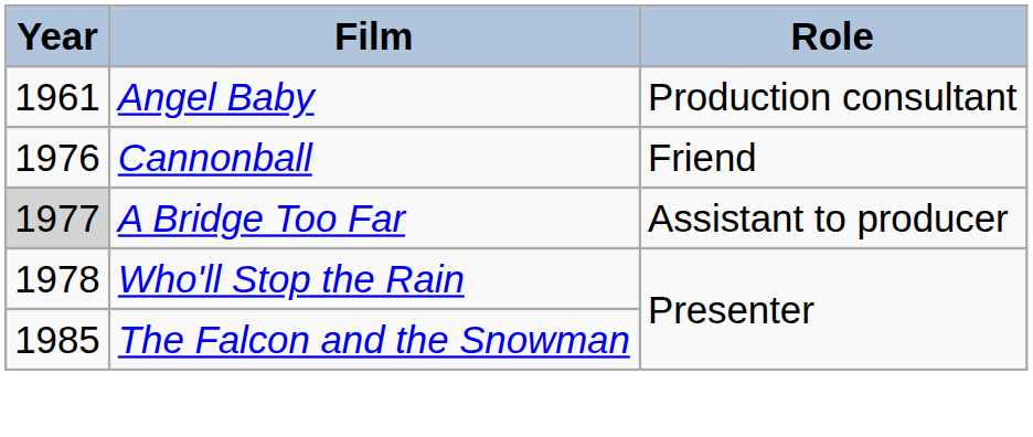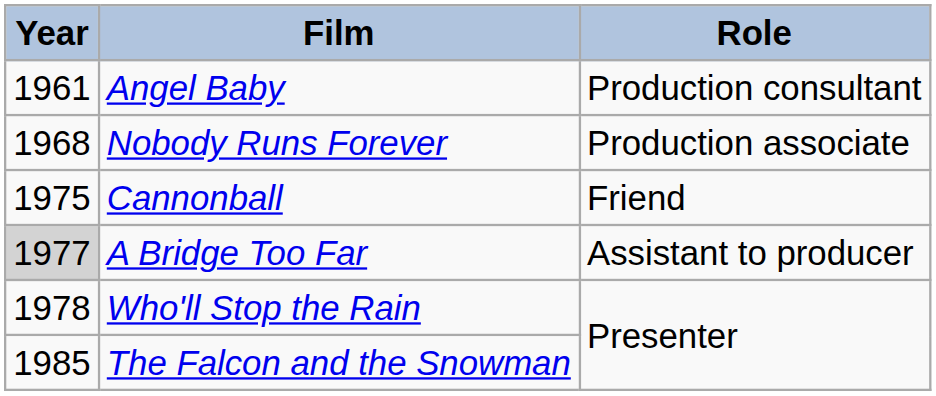 <table class="wikitable" style="font-size:95%;">
 <tr>
 <th style="background:#B0C4DE;">Year</th>
 <th style="background:#B0C4DE;">Film</th>
 <th style="background:#B0C4DE;">Role</th>
 </tr>
 <tr>
 <td>1961</td>
 <td><em><a href='#'>Angel Baby</a></em></td>
 <td>Production consultant</td>
 </tr>
 <tr>
-<td>1976</td>
+<td>1968</td>
+<td><em><a href='#'>Nobody Runs Forever</a></em></td>
+<td>Production associate</td>
+</tr>
+<tr>
+<td>1975</td>
 <td><em><a href='#'>Cannonball</a></em></td>
 <td>Friend</td>
 </tr>
 <tr>
 <td style="background: lightgrey;">1977</td>
 <td><em><a href='#'>A Bridge Too Far</a></em></td>
 <td>Assistant to producer</td>
 </tr>
 <tr>
 <td>1978</td>
 <td><em><a href='#'>Who'll Stop the Rain</a></em></td>
 <td rowspan=2>Presenter</td>
 </tr>
 <tr>
 <td>1985</td>
 <td><em><a href='#'>The Falcon and the Snowman</a></em></td>
 </tr>
 </table>
